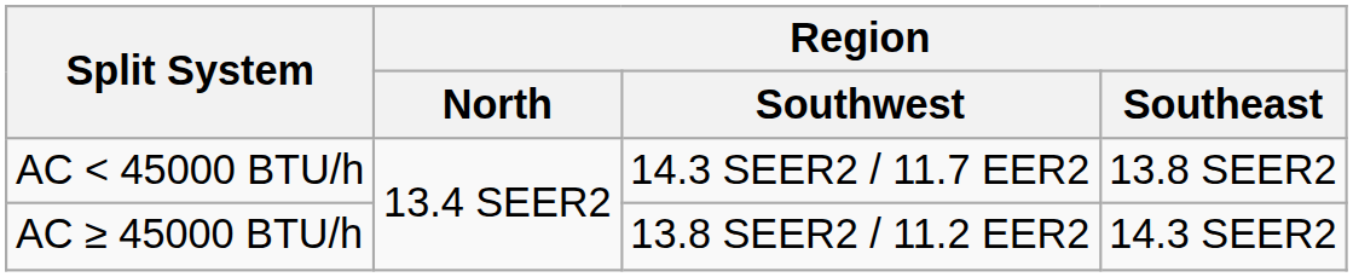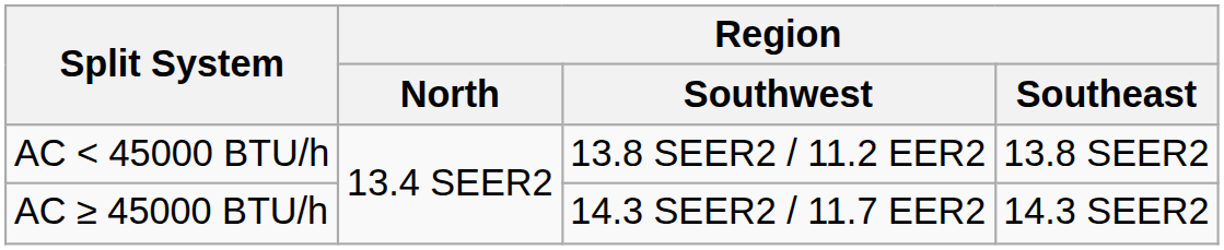 <table class="wikitable">
 <tr>
 <th rowspan="2">Split System</th>
 <th colspan="3">Region</th>
 </tr>
 <tr>
 <th>North</th>
 <th>Southwest</th>
 <th>Southeast</th>
 </tr>
 <tr>
 <td>AC < 45000 BTU/h</td>
 <td rowspan="2">13.4 SEER2</td>
-<td>14.3 SEER2 / 11.7 EER2</td>
+<td>13.8 SEER2 / 11.2 EER2</td>
 <td>13.8 SEER2</td>
 </tr>
 <tr>
 <td>AC ≥ 45000 BTU/h</td>
-<td>13.8 SEER2 / 11.2 EER2</td>
+<td>14.3 SEER2 / 11.7 EER2</td>
 <td>14.3 SEER2</td>
 </tr>
 </table>
